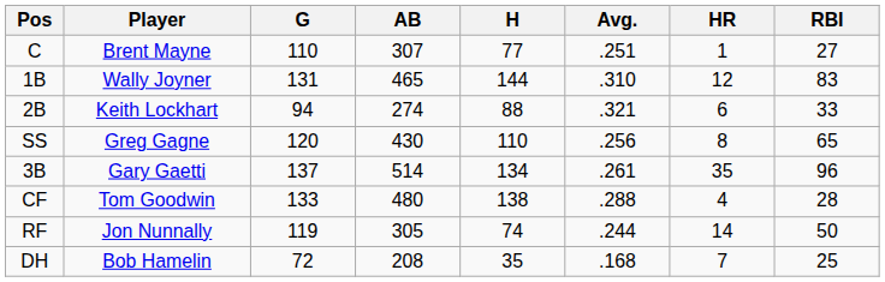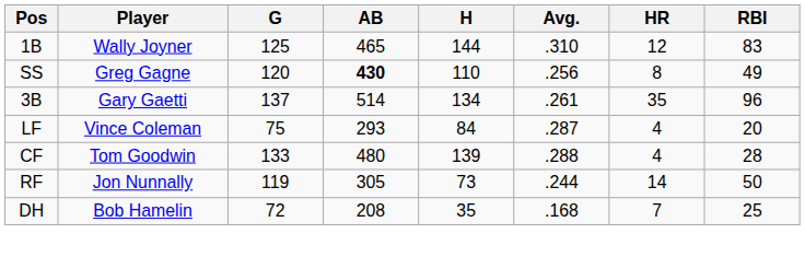 <table class="wikitable sortable">
 <tr>
 <th bgcolor="#DDDDFF" width="5%">Pos</th>
 <th bgcolor="#DDDDFF" width="16%">Player</th>
 <th bgcolor="#DDDDFF" width="9%">G</th>
 <th bgcolor="#DDDDFF" width="9%">AB</th>
 <th bgcolor="#DDDDFF" width="9%">H</th>
 <th bgcolor="#DDDDFF" width="9%">Avg.</th>
 <th bgcolor="#DDDDFF" width="9%">HR</th>
 <th bgcolor="#DDDDFF" width="9%">RBI</th>
 </tr>
-<tr align="center">
-<td>C</td>
-<td><a href='#'>Brent Mayne</a></td>
-<td>110</td>
-<td>307</td>
-<td>77</td>
-<td>.251</td>
-<td>1</td>
-<td>27</td>
-</tr>
 <tr align=center>
 <td>1B</td>
 <td><a href='#'>Wally Joyner</a></td>
-<td>131</td>
+<td>125</td>
 <td>465</td>
 <td>144</td>
 <td>.310</td>
 <td>12</td>
 <td>83</td>
 </tr>
 <tr align=center>
-<td>2B</td>
-<td><a href='#'>Keith Lockhart</a></td>
-<td>94</td>
-<td>274</td>
-<td>88</td>
-<td>.321</td>
-<td>6</td>
-<td>33</td>
-</tr>
-<tr align=center>
 <td>SS</td>
 <td><a href='#'>Greg Gagne</a></td>
 <td>120</td>
-<td>430</td>
+<td><strong>430</strong></td>
 <td>110</td>
 <td>.256</td>
 <td>8</td>
-<td>65</td>
+<td>49</td>
 </tr>
 <tr align=center>
 <td>3B</td>
 <td><a href='#'>Gary Gaetti</a></td>
 <td>137</td>
 <td>514</td>
 <td>134</td>
 <td>.261</td>
 <td>35</td>
 <td>96</td>
 </tr>
 <tr align=center>
+<td>LF</td>
+<td><a href='#'>Vince Coleman</a></td>
+<td>75</td>
+<td>293</td>
+<td>84</td>
+<td>.287</td>
+<td>4</td>
+<td>20</td>
+</tr>
+<tr align=center>
 <td>CF</td>
 <td><a href='#'>Tom Goodwin</a></td>
 <td>133</td>
 <td>480</td>
-<td>138</td>
+<td>139</td>
 <td>.288</td>
 <td>4</td>
 <td>28</td>
 </tr>
 <tr align=center>
 <td>RF</td>
 <td><a href='#'>Jon Nunnally</a></td>
 <td>119</td>
 <td>305</td>
-<td>74</td>
+<td>73</td>
 <td>.244</td>
 <td>14</td>
 <td>50</td>
 </tr>
 <tr align=center>
 <td>DH</td>
 <td><a href='#'>Bob Hamelin</a></td>
 <td>72</td>
 <td>208</td>
 <td>35</td>
 <td>.168</td>
 <td>7</td>
 <td>25</td>
 </tr>
 </table>
